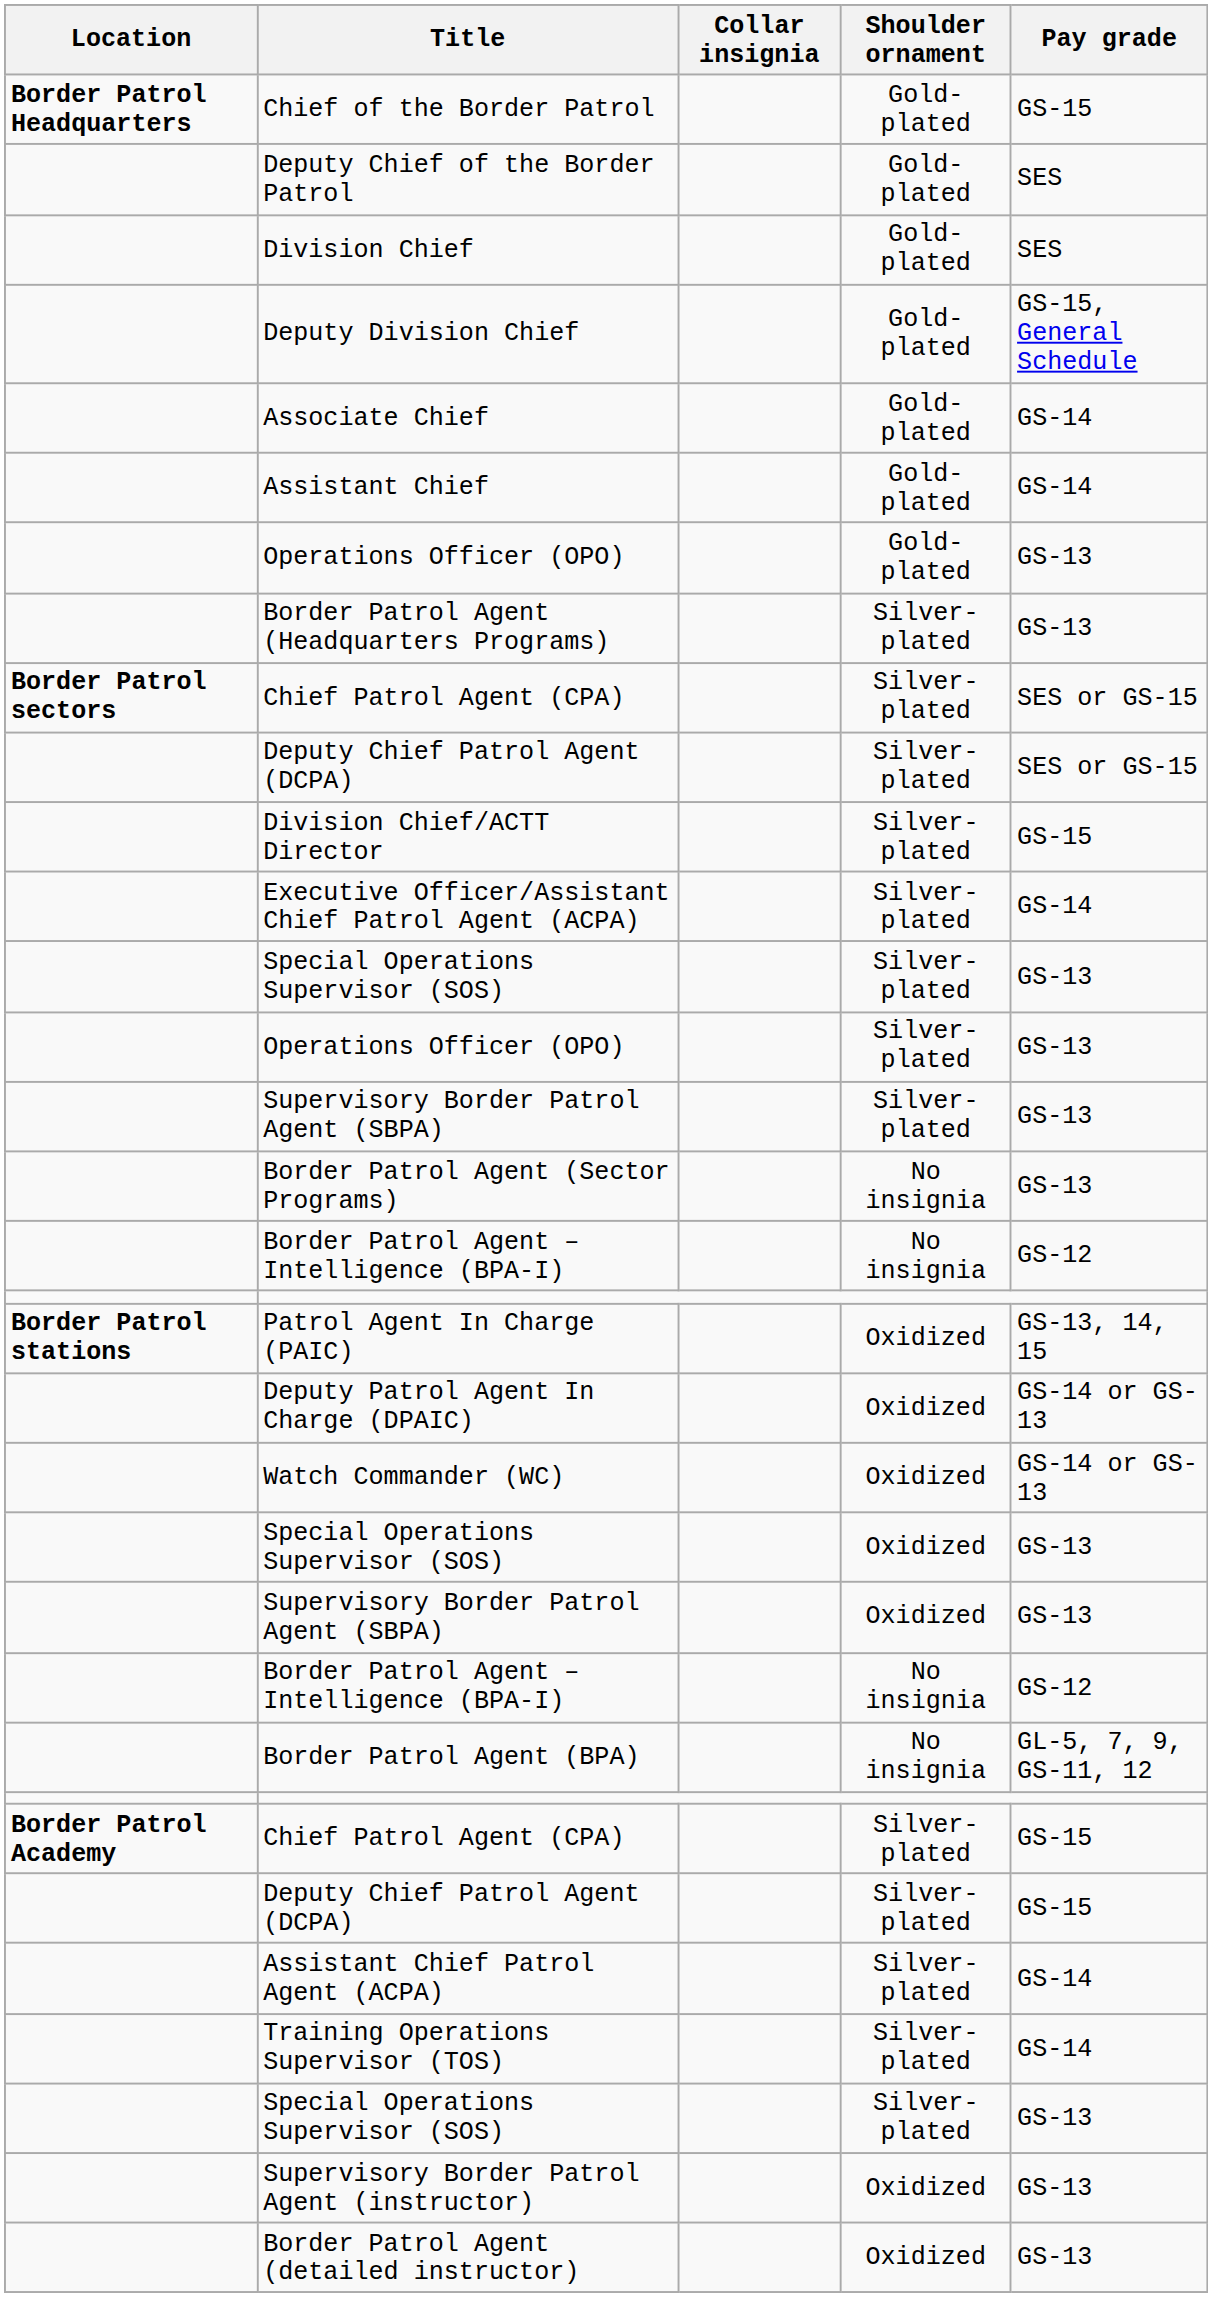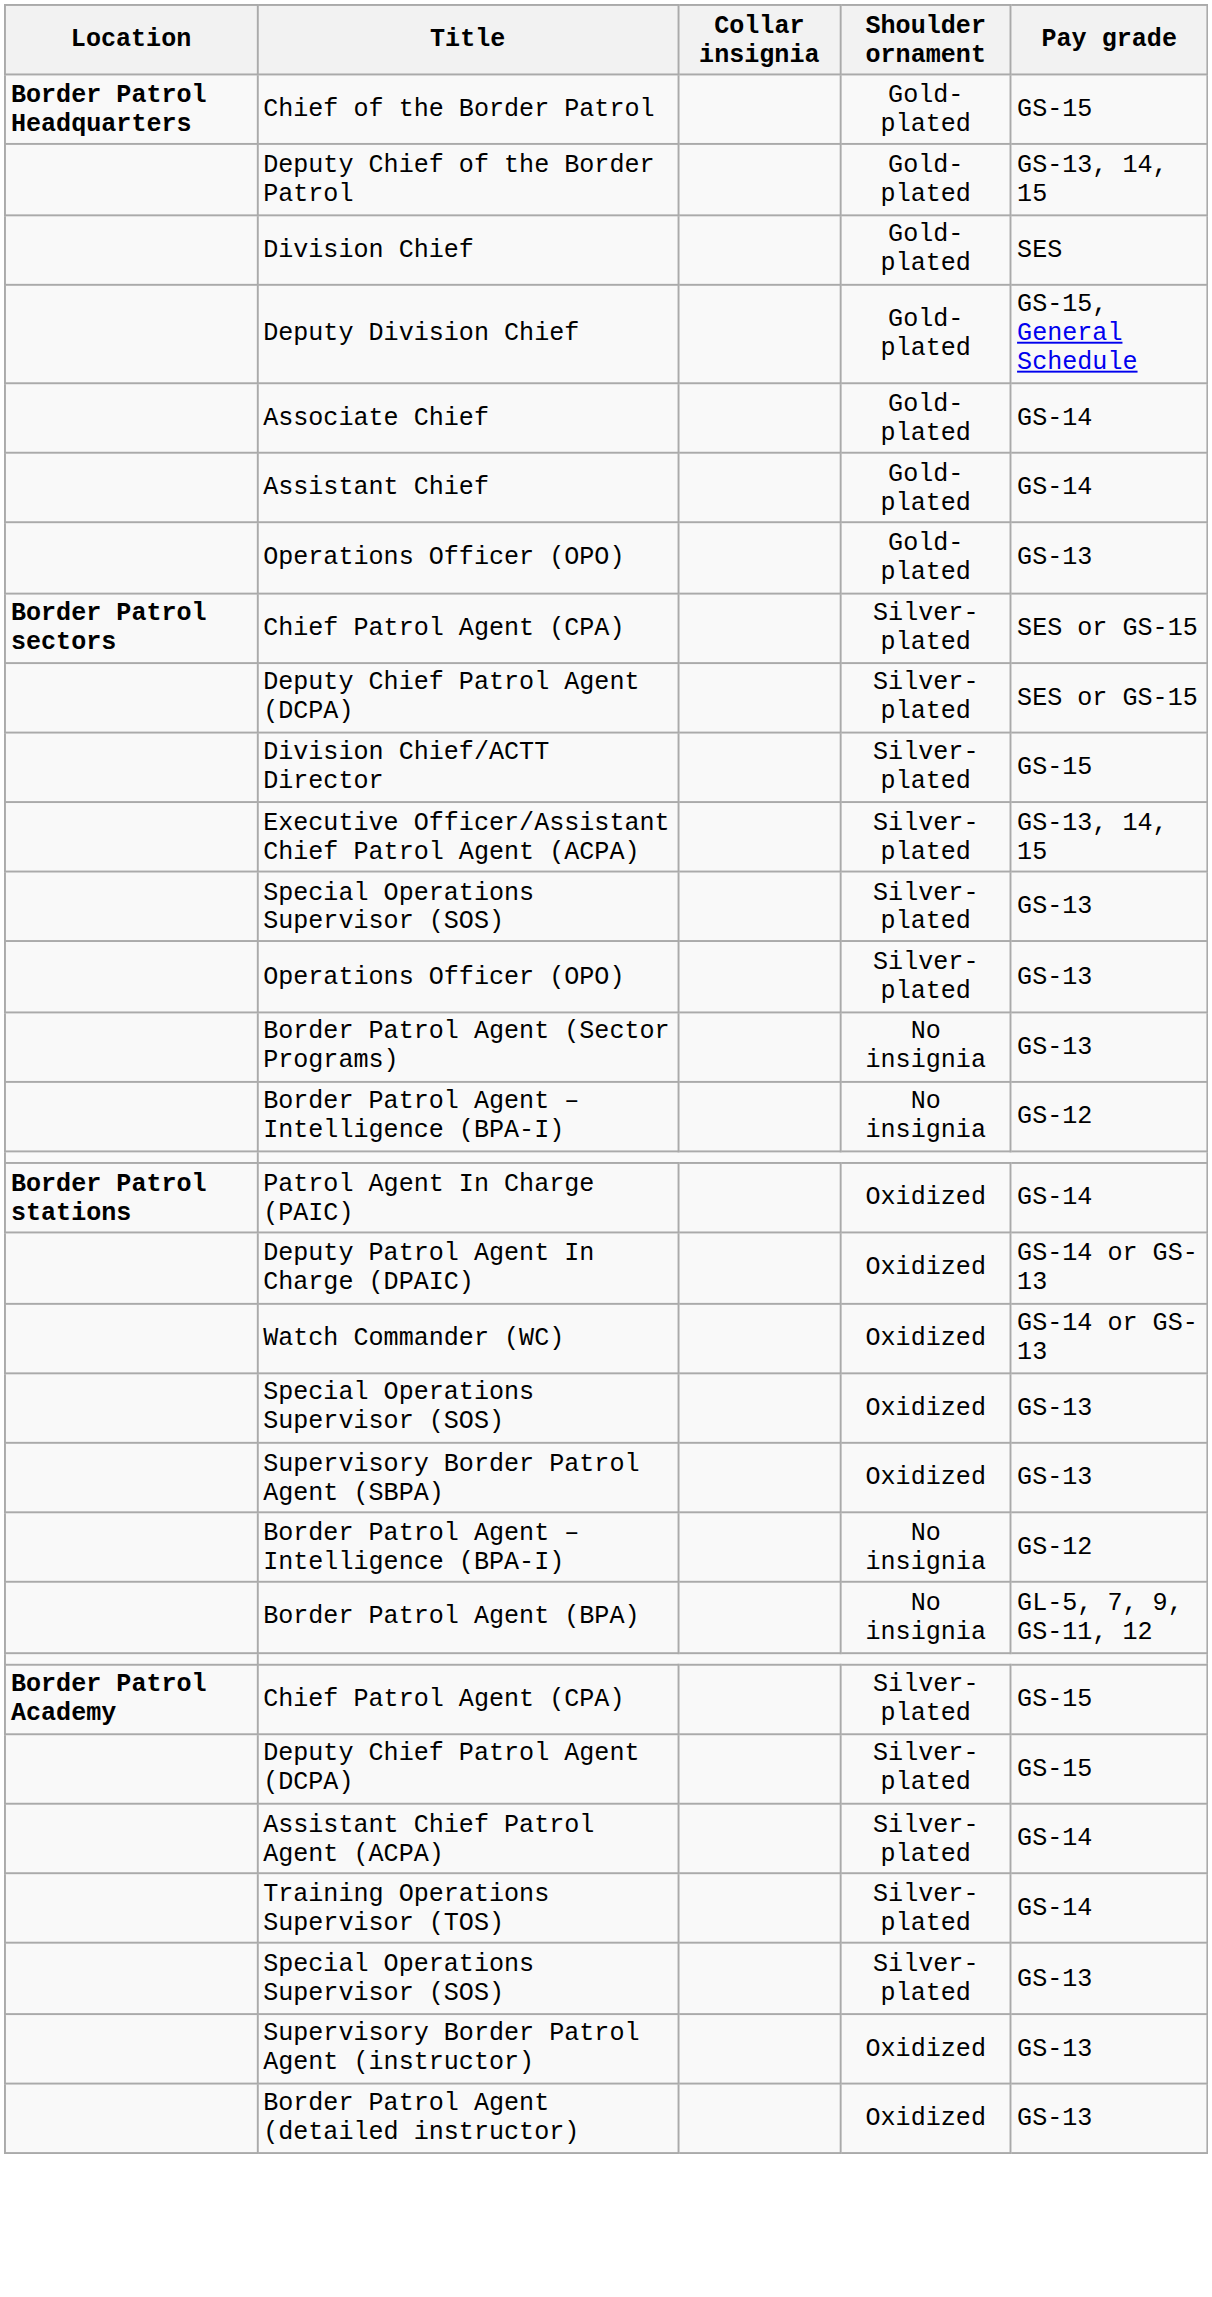 <table style="margin:auto;"  class="wikitable">
 <tr>
 <th>Location</th>
 <th>Title</th>
 <th>Collar insignia</th>
 <th>Shoulder ornament</th>
 <th>Pay grade</th>
 </tr>
 <tr>
 <td><strong>Border Patrol Headquarters</strong></td>
 <td>Chief of the Border Patrol</td>
 <td></td>
 <td style="text-align: center;">Gold-plated</td>
 <td>GS-15</td>
 </tr>
 <tr>
 <td></td>
 <td>Deputy Chief of the Border Patrol</td>
 <td></td>
 <td style="text-align: center;">Gold-plated</td>
-<td>SES</td>
+<td>GS-13, 14, 15</td>
 </tr>
 <tr>
 <td></td>
 <td>Division Chief</td>
 <td></td>
 <td style="text-align: center;">Gold-plated</td>
 <td>SES</td>
 </tr>
 <tr>
 <td></td>
 <td>Deputy Division Chief</td>
 <td></td>
 <td style="text-align: center;">Gold-plated</td>
 <td>GS-15, <a href='#'>General Schedule</a></td>
 </tr>
 <tr>
 <td></td>
 <td>Associate Chief</td>
 <td></td>
 <td style="text-align: center;">Gold-plated</td>
 <td>GS-14</td>
 </tr>
 <tr>
 <td></td>
 <td>Assistant Chief</td>
 <td></td>
 <td style="text-align: center;">Gold-plated</td>
 <td>GS-14</td>
 </tr>
 <tr>
 <td></td>
 <td>Operations Officer (OPO)</td>
 <td></td>
 <td style="text-align: center;">Gold-plated</td>
 <td>GS-13</td>
 </tr>
 <tr>
-<td></td>
-<td>Border Patrol Agent (Headquarters Programs)</td>
-<td></td>
-<td style="text-align: center;">Silver-plated</td>
-<td>GS-13</td>
-</tr>
-<tr>
 <td><strong>Border Patrol sectors</strong></td>
 <td>Chief Patrol Agent (CPA)</td>
 <td></td>
 <td style="text-align: center;">Silver-plated</td>
 <td>SES or GS-15</td>
 </tr>
 <tr>
 <td></td>
 <td>Deputy Chief Patrol Agent (DCPA)</td>
 <td></td>
 <td style="text-align: center;">Silver-plated</td>
 <td>SES or GS-15</td>
 </tr>
 <tr>
 <td></td>
 <td>Division Chief/ACTT Director</td>
 <td></td>
 <td style="text-align: center;">Silver-plated</td>
 <td>GS-15</td>
 </tr>
 <tr>
 <td></td>
 <td>Executive Officer/Assistant Chief Patrol Agent (ACPA)</td>
 <td></td>
 <td style="text-align: center;">Silver-plated</td>
-<td>GS-14</td>
+<td>GS-13, 14, 15</td>
 </tr>
 <tr>
 <td></td>
 <td>Special Operations Supervisor (SOS)</td>
 <td></td>
 <td style="text-align: center;">Silver-plated</td>
 <td>GS-13</td>
 </tr>
 <tr>
 <td></td>
 <td>Operations Officer (OPO)</td>
-<td></td>
-<td style="text-align: center;">Silver-plated</td>
-<td>GS-13</td>
-</tr>
-<tr>
-<td></td>
-<td>Supervisory Border Patrol Agent (SBPA)</td>
 <td></td>
 <td style="text-align: center;">Silver-plated</td>
 <td>GS-13</td>
 </tr>
 <tr>
 <td></td>
 <td>Border Patrol Agent (Sector Programs)</td>
 <td></td>
 <td style="text-align: center;">No insignia</td>
 <td>GS-13</td>
 </tr>
 <tr>
 <td></td>
 <td>Border Patrol Agent – Intelligence (BPA-I)</td>
 <td></td>
 <td style="text-align: center;">No insignia</td>
 <td>GS-12</td>
 </tr>
 <tr>
 <td></td>
 </tr>
 <tr>
 <td><strong>Border Patrol stations</strong></td>
 <td>Patrol Agent In Charge (PAIC)</td>
 <td></td>
 <td style="text-align: center;">Oxidized</td>
-<td>GS-13, 14, 15</td>
+<td>GS-14</td>
 </tr>
 <tr>
 <td></td>
 <td>Deputy Patrol Agent In Charge (DPAIC)</td>
 <td></td>
 <td style="text-align: center;">Oxidized</td>
 <td>GS-14 or GS-13</td>
 </tr>
 <tr>
 <td></td>
 <td>Watch Commander (WC)</td>
 <td></td>
 <td style="text-align: center;">Oxidized</td>
 <td>GS-14 or GS-13</td>
 </tr>
 <tr>
 <td></td>
 <td>Special Operations Supervisor (SOS)</td>
 <td></td>
 <td style="text-align: center;">Oxidized</td>
 <td>GS-13</td>
 </tr>
 <tr>
 <td></td>
 <td>Supervisory Border Patrol Agent (SBPA)</td>
 <td></td>
 <td style="text-align: center;">Oxidized</td>
 <td>GS-13</td>
 </tr>
 <tr>
 <td></td>
 <td>Border Patrol Agent – Intelligence (BPA-I)</td>
 <td></td>
 <td style="text-align: center;">No insignia</td>
 <td>GS-12</td>
 </tr>
 <tr>
 <td></td>
 <td>Border Patrol Agent (BPA)</td>
 <td></td>
 <td style="text-align: center;">No insignia</td>
 <td>GL-5, 7, 9, GS-11, 12</td>
 </tr>
 <tr>
 <td></td>
 </tr>
 <tr>
 <td><strong>Border Patrol Academy</strong></td>
 <td>Chief Patrol Agent (CPA)</td>
 <td></td>
 <td style="text-align: center;">Silver-plated</td>
 <td>GS-15</td>
 </tr>
 <tr>
 <td></td>
 <td>Deputy Chief Patrol Agent (DCPA)</td>
 <td></td>
 <td style="text-align: center;">Silver-plated</td>
 <td>GS-15</td>
 </tr>
 <tr>
 <td></td>
 <td>Assistant Chief Patrol Agent (ACPA)</td>
 <td></td>
 <td style="text-align: center;">Silver-plated</td>
 <td>GS-14</td>
 </tr>
 <tr>
 <td></td>
 <td>Training Operations Supervisor (TOS)</td>
 <td></td>
 <td style="text-align: center;">Silver-plated</td>
 <td>GS-14</td>
 </tr>
 <tr>
 <td></td>
 <td>Special Operations Supervisor (SOS)</td>
 <td></td>
 <td style="text-align: center;">Silver-plated</td>
 <td>GS-13</td>
 </tr>
 <tr>
 <td></td>
 <td>Supervisory Border Patrol Agent (instructor)</td>
 <td></td>
 <td style="text-align: center;">Oxidized</td>
 <td>GS-13</td>
 </tr>
 <tr>
 <td></td>
 <td>Border Patrol Agent (detailed instructor)</td>
 <td></td>
 <td style="text-align: center;">Oxidized</td>
 <td>GS-13</td>
 </tr>
 </table>
